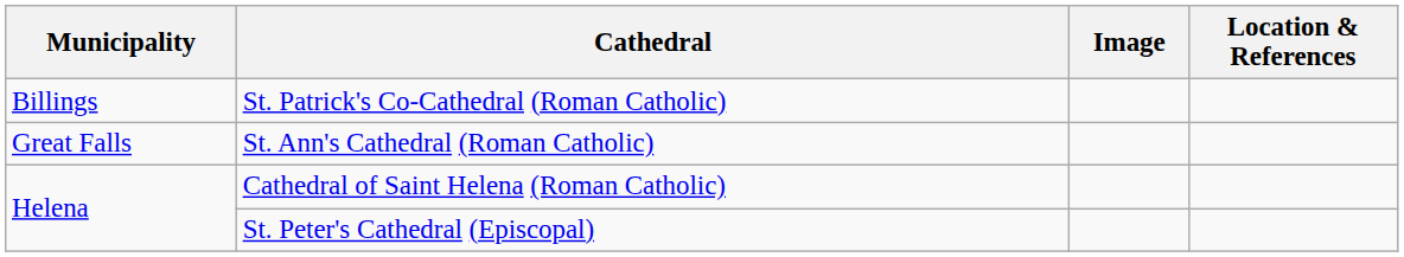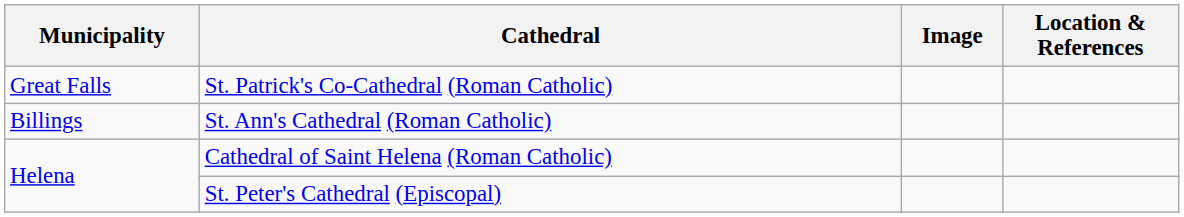 <table width=65% class="wikitable">
 <tr>
 <th width = 10%>Municipality</th>
 <th width = 40%>Cathedral</th>
 <th width = 5%>Image</th>
 <th width = 10%>Location & References</th>
 </tr>
 <tr>
-<td><a href='#'>Billings</a></td>
+<td><a href='#'>Great Falls</a></td>
 <td><a href='#'>St. Patrick's Co-Cathedral</a> <a href='#'>(Roman Catholic)</a></td>
 <td></td>
 <td><small></small><br></td>
 </tr>
 <tr>
-<td><a href='#'>Great Falls</a></td>
+<td><a href='#'>Billings</a></td>
 <td><a href='#'>St. Ann's Cathedral</a> <a href='#'>(Roman Catholic)</a></td>
 <td></td>
 <td><small></small><br></td>
 </tr>
 <tr>
 <td rowspan=2><a href='#'>Helena</a></td>
 <td><a href='#'>Cathedral of Saint Helena</a> <a href='#'>(Roman Catholic)</a></td>
 <td></td>
 <td><small></small><br></td>
 </tr>
 <tr>
 <td><a href='#'>St. Peter's Cathedral</a> <a href='#'>(Episcopal)</a></td>
 <td></td>
 <td><small></small><br></td>
 </tr>
 </table>
